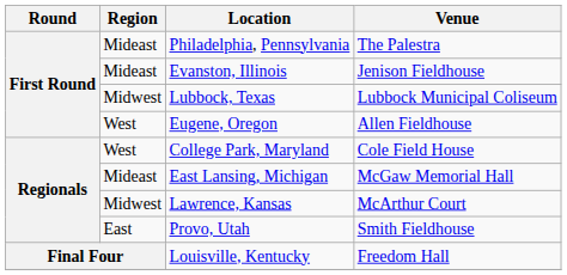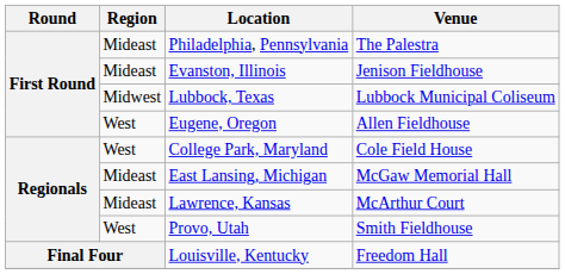 <table class=wikitable>
 <tr>
 <th>Round</th>
 <th>Region</th>
 <th>Location</th>
 <th>Venue</th>
 </tr>
 <tr>
 <th rowspan="4">First Round</th>
 <td>Mideast</td>
 <td><a href='#'>Philadelphia</a>, <a href='#'>Pennsylvania</a></td>
 <td><a href='#'>The Palestra</a></td>
 </tr>
 <tr>
 <td>Mideast</td>
 <td><a href='#'>Evanston, Illinois</a></td>
 <td><a href='#'>Jenison Fieldhouse</a></td>
 </tr>
 <tr>
 <td>Midwest</td>
 <td><a href='#'>Lubbock, Texas</a></td>
 <td><a href='#'>Lubbock Municipal Coliseum</a></td>
 </tr>
 <tr>
 <td>West</td>
 <td><a href='#'>Eugene, Oregon</a></td>
 <td><a href='#'>Allen Fieldhouse</a></td>
 </tr>
 <tr>
 <th rowspan="4">Regionals</th>
 <td>West</td>
 <td><a href='#'>College Park, Maryland</a></td>
 <td><a href='#'>Cole Field House</a></td>
 </tr>
 <tr>
 <td>Mideast</td>
 <td><a href='#'>East Lansing, Michigan</a></td>
 <td><a href='#'>McGaw Memorial Hall</a></td>
 </tr>
 <tr>
-<td>Midwest</td>
+<td>Mideast</td>
 <td><a href='#'>Lawrence, Kansas</a></td>
 <td><a href='#'>McArthur Court</a></td>
 </tr>
 <tr>
-<td>East</td>
+<td>West</td>
 <td><a href='#'>Provo, Utah</a></td>
 <td><a href='#'>Smith Fieldhouse</a></td>
 </tr>
 <tr>
 <th colspan="2">Final Four</th>
 <td><a href='#'>Louisville, Kentucky</a></td>
 <td><a href='#'>Freedom Hall</a></td>
 </tr>
 <tr>
 </tr>
 </table>
